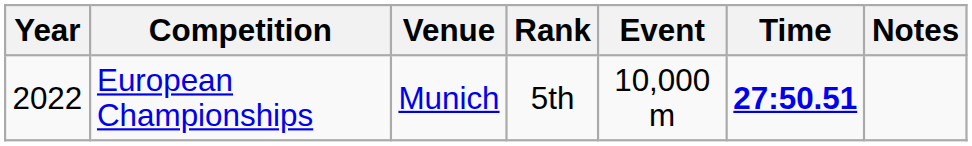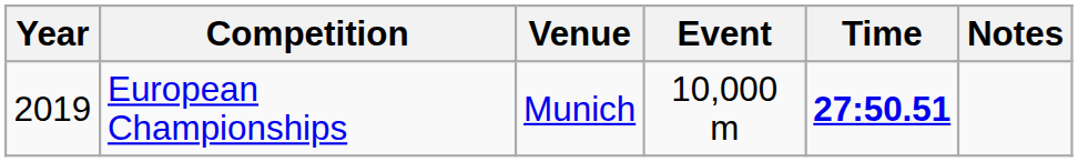 <table class="wikitable" width=50% style="font-size:90%; text-align:center;">
 <tr>
 <th>Year</th>
 <th>Competition</th>
 <th>Venue</th>
-<th>Rank</th>
 <th>Event</th>
 <th>Time</th>
 <th>Notes</th>
 </tr>
 <tr>
-<td rowspan=1>2022</td>
+<td rowspan=1>2019</td>
 <td rowspan=1 align=left><a href='#'>European Championships</a></td>
 <td rowspan=1 align=left> <a href='#'>Munich</a></td>
-<td>5th</td>
 <td>10,000 m</td>
 <td><strong><a href='#'>27:50.51</a></strong></td>
 <td></td>
 </tr>
 </table>
